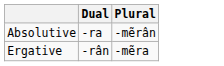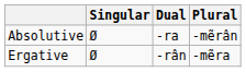 <table class="wikitable">
 <tr>
 <th></th>
+<th>Singular</th>
 <th>Dual</th>
 <th>Plural</th>
 </tr>
 <tr>
 <td>Absolutive</td>
+<td>Ø</td>
 <td>-ra</td>
 <td>-mẽrân</td>
 </tr>
 <tr>
 <td>Ergative</td>
+<td>Ø</td>
 <td>-rân</td>
 <td>-mẽra</td>
 </tr>
 </table>
